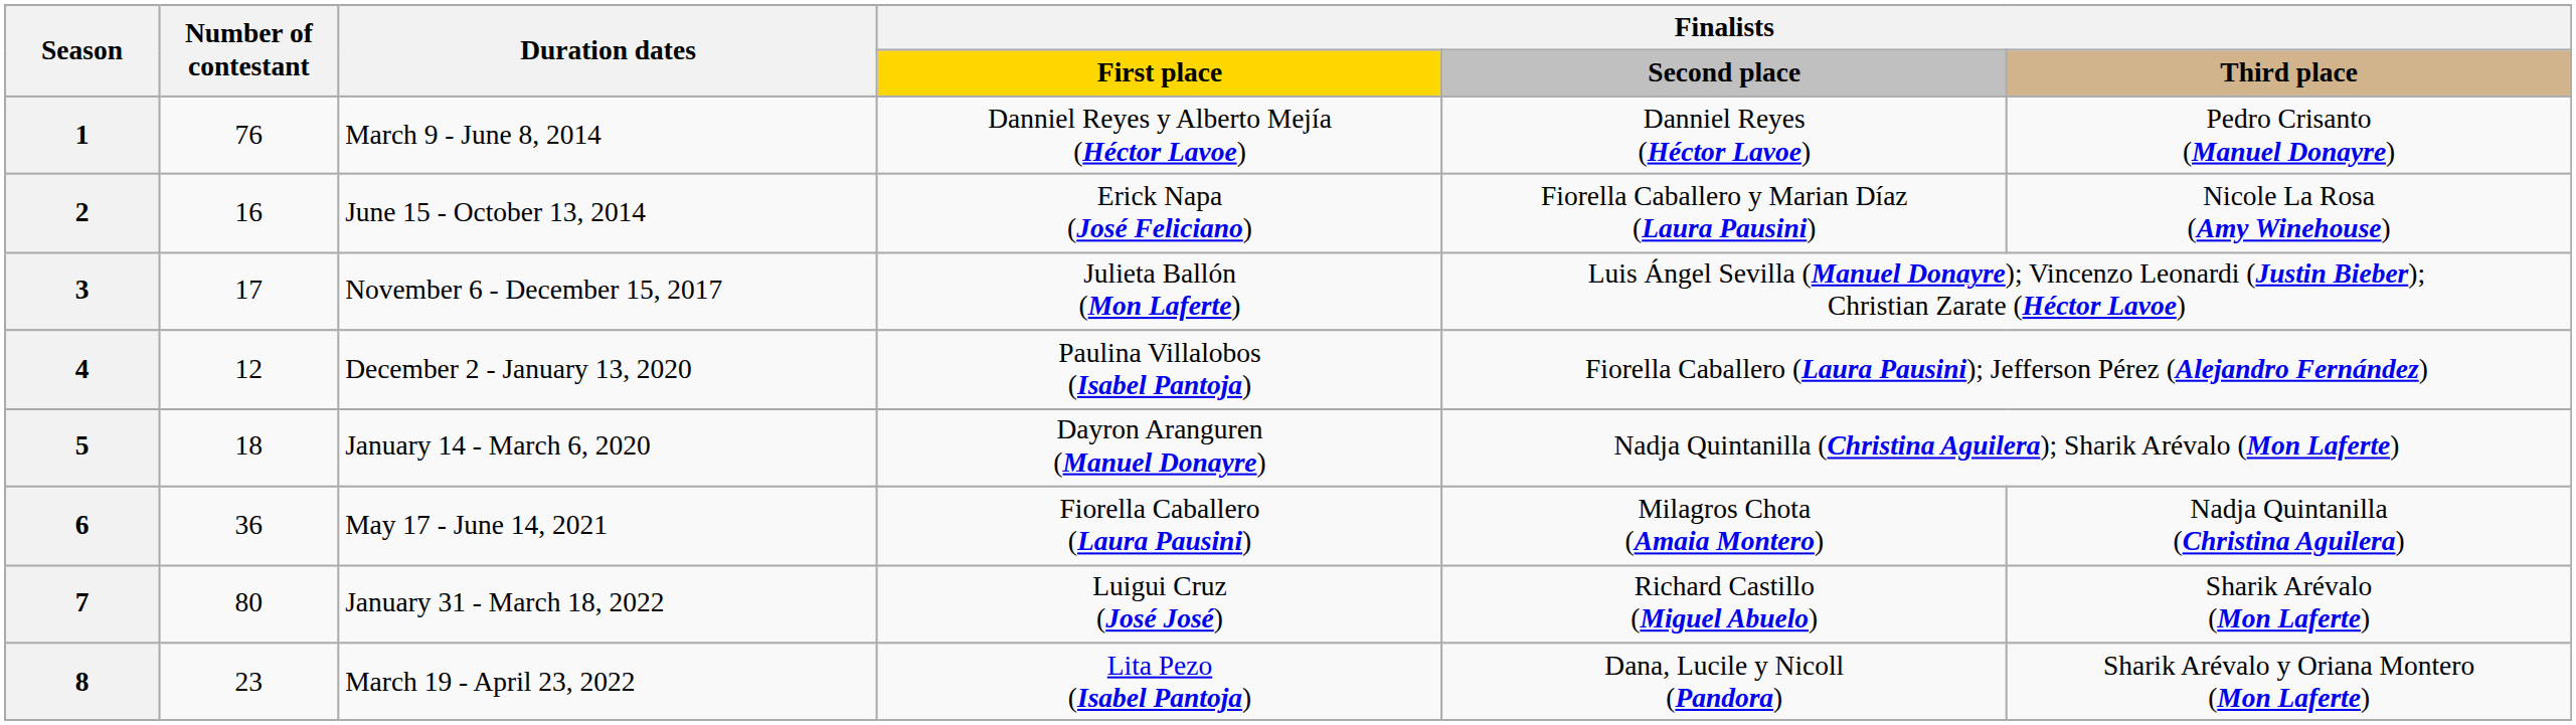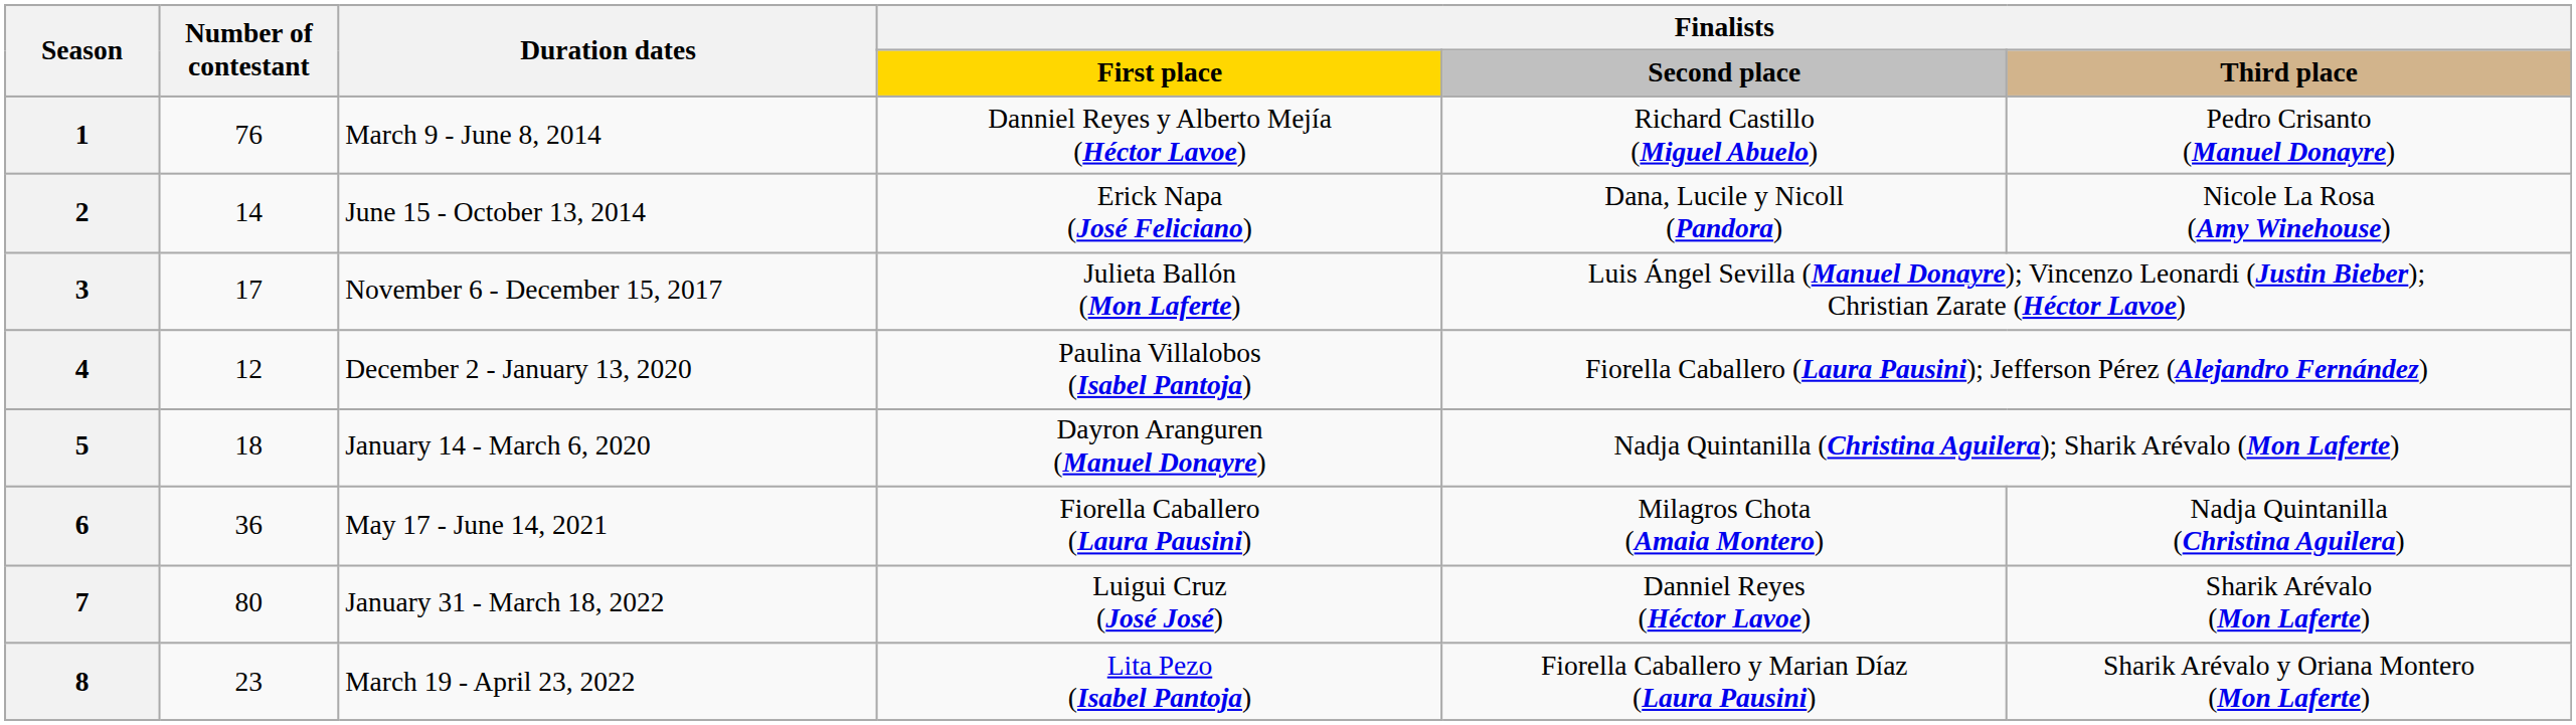 <table class="wikitable" style="width:100%; text-align:center; white-space:nowrap; font-size:85%">
 <tr>
 <th rowspan="2" style="width:6%">Season</th>
 <th rowspan="2" style="width:7%">Number of<br>contestant</th>
 <th rowspan="2" style="width:21%">Duration dates</th>
 <th colspan="3" style="width:66%">Finalists</th>
 </tr>
 <tr>
 <th style="width:22%; background:gold">First place</th>
 <th style="width:22%; background:silver">Second place</th>
 <th style="width:22%; background:tan">Third place</th>
 </tr>
 <tr>
 <th><strong>1</strong></th>
 <td>76</td>
 <td style="text-align:left">March 9 - June 8, 2014</td>
 <td>Danniel Reyes y Alberto Mejía<br>(<strong><em><a href='#'>Héctor Lavoe</a></em></strong>)</td>
-<td>Danniel Reyes<br>(<strong><em><a href='#'>Héctor Lavoe</a></em></strong>)</td>
+<td>Richard Castillo<br>(<strong><em><a href='#'>Miguel Abuelo</a></em></strong>)</td>
 <td>Pedro Crisanto<br>(<strong><em><a href='#'>Manuel Donayre</a></em></strong>)</td>
 </tr>
 <tr>
 <th><strong>2</strong></th>
-<td>16</td>
+<td>14</td>
 <td style="text-align:left">June 15 - October 13, 2014</td>
 <td>Erick Napa<br>(<strong><em><a href='#'>José Feliciano</a></em></strong>)</td>
-<td>Fiorella Caballero y Marian Díaz<br>(<strong><em><a href='#'>Laura Pausini</a></em></strong>)</td>
+<td>Dana, Lucile y Nicoll<br>(<strong><em><a href='#'>Pandora</a></em></strong>)</td>
 <td>Nicole La Rosa<br>(<strong><em><a href='#'>Amy Winehouse</a></em></strong>)</td>
 </tr>
 <tr>
 <th><strong>3</strong></th>
 <td>17</td>
 <td style="text-align:left">November 6 - December 15, 2017</td>
 <td>Julieta Ballón<br>(<strong><em><a href='#'>Mon Laferte</a></em></strong>)</td>
 <td colspan="2">Luis Ángel Sevilla (<strong><em><a href='#'>Manuel Donayre</a></em></strong>); Vincenzo Leonardi (<strong><em><a href='#'>Justin Bieber</a></em></strong>);<br> Christian Zarate (<strong><em><a href='#'>Héctor Lavoe</a></em></strong>)</td>
 </tr>
 <tr>
 <th><strong>4</strong></th>
 <td>12</td>
 <td style="text-align:left">December 2 - January 13, 2020</td>
 <td>Paulina Villalobos<br>(<strong><em><a href='#'>Isabel Pantoja</a></em></strong>)</td>
 <td colspan="2">Fiorella Caballero (<strong><em><a href='#'>Laura Pausini</a></em></strong>); Jefferson Pérez (<strong><em><a href='#'>Alejandro Fernández</a></em></strong>)</td>
 </tr>
 <tr>
 <th><strong>5</strong></th>
 <td>18</td>
 <td style="text-align:left">January 14 - March 6, 2020</td>
 <td>Dayron Aranguren<br>(<strong><em><a href='#'>Manuel Donayre</a></em></strong>)</td>
 <td colspan="2">Nadja Quintanilla (<strong><em><a href='#'>Christina Aguilera</a></em></strong>); Sharik Arévalo (<strong><em><a href='#'>Mon Laferte</a></em></strong>)</td>
 </tr>
 <tr>
 <th><strong>6</strong></th>
 <td>36</td>
 <td style="text-align:left">May 17 - June 14, 2021</td>
 <td>Fiorella Caballero<br>(<strong><em><a href='#'>Laura Pausini</a></em></strong>)</td>
 <td>Milagros Chota<br>(<strong><em><a href='#'>Amaia Montero</a></em></strong>)</td>
 <td>Nadja Quintanilla<br>(<strong><em><a href='#'>Christina Aguilera</a></em></strong>)</td>
 </tr>
 <tr>
 <th><strong>7</strong></th>
 <td>80</td>
 <td style="text-align:left">January 31 - March 18, 2022</td>
 <td>Luigui Cruz<br>(<strong><em><a href='#'>José José</a></em></strong>)</td>
-<td>Richard Castillo<br>(<strong><em><a href='#'>Miguel Abuelo</a></em></strong>)</td>
+<td>Danniel Reyes<br>(<strong><em><a href='#'>Héctor Lavoe</a></em></strong>)</td>
 <td>Sharik Arévalo<br>(<strong><em><a href='#'>Mon Laferte</a></em></strong>)</td>
 </tr>
 <tr>
 <th><strong>8</strong></th>
 <td>23</td>
 <td style="text-align:left">March 19 - April 23, 2022</td>
 <td><a href='#'>Lita Pezo</a><br>(<strong><em><a href='#'>Isabel Pantoja</a></em></strong>)</td>
-<td>Dana, Lucile y Nicoll<br>(<strong><em><a href='#'>Pandora</a></em></strong>)</td>
+<td>Fiorella Caballero y Marian Díaz<br>(<strong><em><a href='#'>Laura Pausini</a></em></strong>)</td>
 <td>Sharik Arévalo y Oriana Montero<br>(<strong><em><a href='#'>Mon Laferte</a></em></strong>)</td>
 </tr>
 </table>
